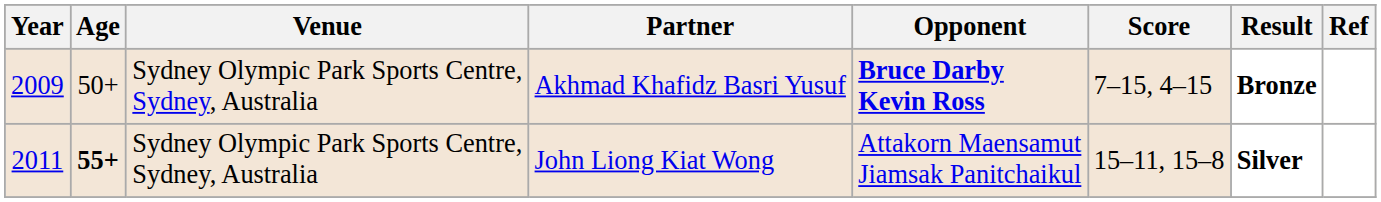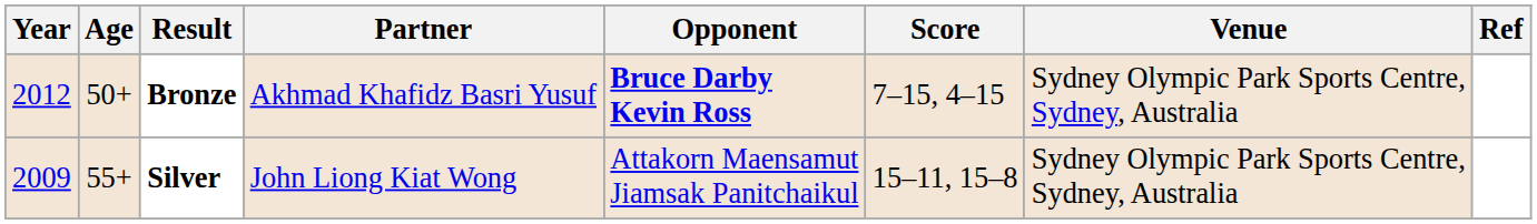 <table class="sortable wikitable" style="font-size: 90%">
 <tr>
 <th>Year</th>
 <th>Age</th>
-<th>Venue</th>
+<th>Result</th>
 <th>Partner</th>
 <th>Opponent</th>
 <th>Score</th>
-<th>Result</th>
+<th>Venue</th>
 <th>Ref</th>
 </tr>
 <tr style="background:#F3E6D7">
-<td align="center"><a href='#'>2009</a></td>
+<td align="center"><a href='#'>2012</a></td>
 <td align="center">50+</td>
-<td align="left">Sydney Olympic Park Sports Centre,<br><a href='#'>Sydney</a>, Australia</td>
+<td style="text-align:left; background:white"> <strong>Bronze</strong></td>
 <td align="left"> <a href='#'>Akhmad Khafidz Basri Yusuf</a></td>
 <td align="left"><strong> <a href='#'>Bruce Darby</a><br> <a href='#'>Kevin Ross</a></strong></td>
 <td align="left">7–15, 4–15</td>
-<td style="text-align:left; background:white"> <strong>Bronze</strong></td>
+<td align="left">Sydney Olympic Park Sports Centre,<br><a href='#'>Sydney</a>, Australia</td>
 <td style="text-align:center; background:white"></td>
 </tr>
 <tr style="background:#F3E6D7">
-<td align="center"><a href='#'>2011</a></td>
-<td align="center"><strong>55+</strong></td>
-<td align="left">Sydney Olympic Park Sports Centre,<br>Sydney, Australia</td>
+<td align="center"><a href='#'>2009</a></td>
+<td align="center">55+</td>
+<td style="text-align:left; background:white"> <strong>Silver</strong></td>
 <td align="left"> <a href='#'>John Liong Kiat Wong</a></td>
 <td align="left"> <a href='#'>Attakorn Maensamut</a><br> <a href='#'>Jiamsak Panitchaikul</a></td>
 <td align="left">15–11, 15–8</td>
-<td style="text-align:left; background:white"> <strong>Silver</strong></td>
+<td align="left">Sydney Olympic Park Sports Centre,<br>Sydney, Australia</td>
 <td style="text-align:center; background:white"></td>
 </tr>
 </table>
